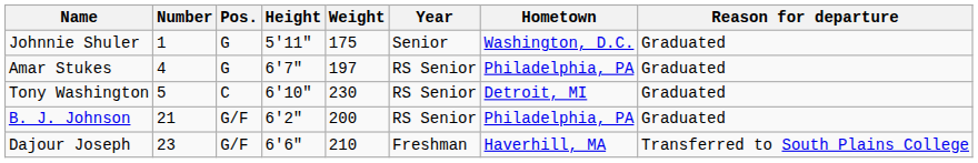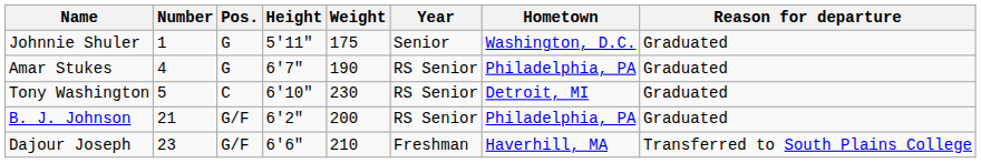 <table class="wikitable sortable" border="1">
 <tr>
 <th>Name</th>
 <th>Number</th>
 <th>Pos.</th>
 <th>Height</th>
 <th>Weight</th>
 <th>Year</th>
 <th>Hometown</th>
 <th class="unsortable">Reason for departure</th>
 </tr>
 <tr>
 <td>Johnnie Shuler</td>
 <td>1</td>
 <td>G</td>
 <td>5'11"</td>
 <td>175</td>
 <td>Senior</td>
 <td><a href='#'>Washington, D.C.</a></td>
 <td>Graduated</td>
 </tr>
 <tr>
 <td>Amar Stukes</td>
 <td>4</td>
 <td>G</td>
 <td>6'7"</td>
-<td>197</td>
+<td>190</td>
 <td>RS Senior</td>
 <td><a href='#'>Philadelphia, PA</a></td>
 <td>Graduated</td>
 </tr>
 <tr>
 <td>Tony Washington</td>
 <td>5</td>
 <td>C</td>
 <td>6'10"</td>
 <td>230</td>
 <td>RS Senior</td>
 <td><a href='#'>Detroit, MI</a></td>
 <td>Graduated</td>
 </tr>
 <tr>
 <td><a href='#'>B. J. Johnson</a></td>
 <td>21</td>
 <td>G/F</td>
 <td>6'2"</td>
 <td>200</td>
 <td>RS Senior</td>
 <td><a href='#'>Philadelphia, PA</a></td>
 <td>Graduated</td>
 </tr>
 <tr>
 <td>Dajour Joseph</td>
 <td>23</td>
 <td>G/F</td>
 <td>6'6"</td>
 <td>210</td>
 <td>Freshman</td>
 <td><a href='#'>Haverhill, MA</a></td>
 <td>Transferred to <a href='#'>South Plains College</a></td>
 </tr>
 </table>
